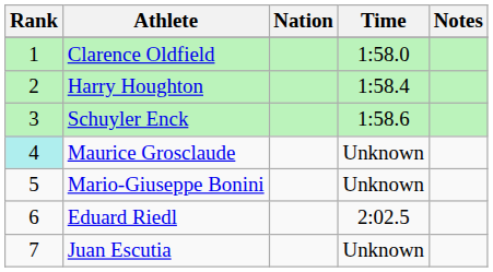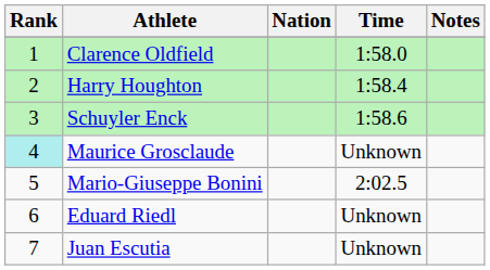 <table class="wikitable sortable" style="text-align:center">
 <tr>
 <th>Rank</th>
 <th>Athlete</th>
 <th>Nation</th>
 <th>Time</th>
 <th>Notes</th>
 </tr>
 <tr>
 </tr>
 <tr bgcolor=bbf3bb>
 <td>1</td>
 <td align=left><a href='#'>Clarence Oldfield</a></td>
 <td align=left></td>
 <td>1:58.0</td>
 <td></td>
 </tr>
 <tr bgcolor=bbf3bb>
 <td>2</td>
 <td align=left><a href='#'>Harry Houghton</a></td>
 <td align=left></td>
 <td>1:58.4</td>
 <td></td>
 </tr>
 <tr bgcolor=bbf3bb>
 <td>3</td>
 <td align=left><a href='#'>Schuyler Enck</a></td>
 <td align=left></td>
 <td>1:58.6</td>
 <td></td>
 </tr>
 <tr>
 <td style="background: paleturquoise;">4</td>
 <td align=left><a href='#'>Maurice Grosclaude</a></td>
 <td align=left></td>
 <td data-sort-value=2:00.0>Unknown</td>
 <td></td>
 </tr>
 <tr>
 <td>5</td>
 <td align=left><a href='#'>Mario-Giuseppe Bonini</a></td>
 <td align=left></td>
-<td data-sort-value=2:01.0>Unknown</td>
+<td>2:02.5</td>
 <td></td>
 </tr>
 <tr>
 <td>6</td>
 <td align=left><a href='#'>Eduard Riedl</a></td>
 <td align=left></td>
-<td>2:02.5</td>
+<td data-sort-value=2:01.0>Unknown</td>
 <td></td>
 </tr>
 <tr>
 <td>7</td>
 <td align=left><a href='#'>Juan Escutia</a></td>
 <td align=left></td>
 <td data-sort-value=3:00.0>Unknown</td>
 <td></td>
 </tr>
 </table>
